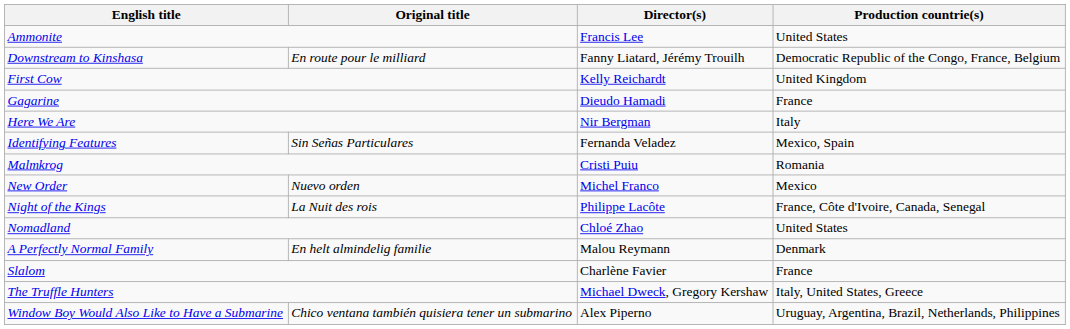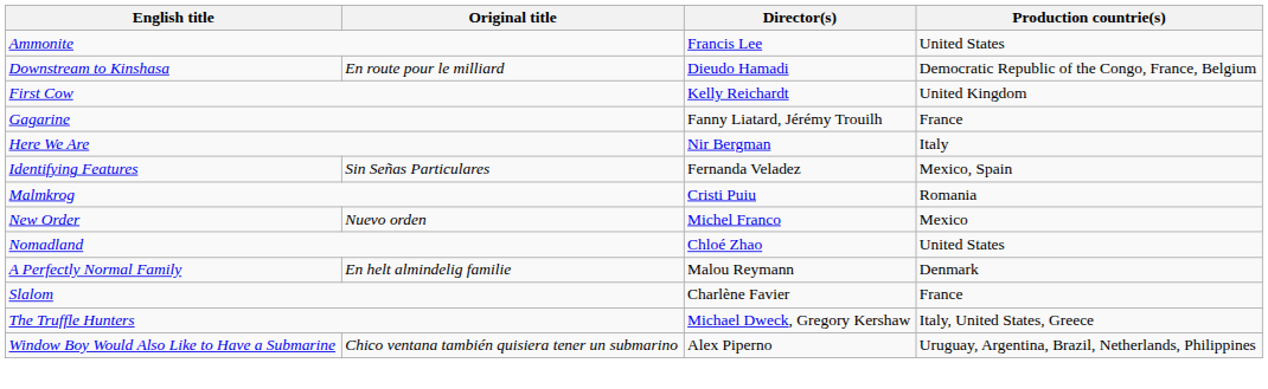 <table class="sortable wikitable" style="width:100%; margin-bottom:4px">
 <tr>
 <th scope="col">English title</th>
 <th scope="col">Original title</th>
 <th scope="col">Director(s)</th>
 <th scope="col">Production countrie(s)</th>
 </tr>
 <tr>
 <td colspan="2"><em><a href='#'>Ammonite</a></em></td>
 <td><a href='#'>Francis Lee</a></td>
 <td>United States</td>
 </tr>
 <tr>
 <td><em><a href='#'>Downstream to Kinshasa</a></em></td>
 <td><em>En route pour le milliard</em></td>
-<td>Fanny Liatard, Jérémy Trouilh</td>
+<td><a href='#'>Dieudo Hamadi</a></td>
 <td>Democratic Republic of the Congo, France, Belgium</td>
 </tr>
 <tr>
 <td colspan="2"><em><a href='#'>First Cow</a></em></td>
 <td><a href='#'>Kelly Reichardt</a></td>
 <td>United Kingdom</td>
 </tr>
 <tr>
 <td colspan="2"><em><a href='#'>Gagarine</a></em></td>
-<td><a href='#'>Dieudo Hamadi</a></td>
+<td>Fanny Liatard, Jérémy Trouilh</td>
 <td>France</td>
 </tr>
 <tr>
 <td colspan="2"><em><a href='#'>Here We Are</a></em></td>
 <td><a href='#'>Nir Bergman</a></td>
 <td>Italy</td>
 </tr>
 <tr>
 <td><em><a href='#'>Identifying Features</a></em></td>
 <td><em>Sin Señas Particulares</em></td>
 <td>Fernanda Veladez</td>
 <td>Mexico, Spain</td>
 </tr>
 <tr>
 <td colspan="2"><em><a href='#'>Malmkrog</a></em></td>
 <td><a href='#'>Cristi Puiu</a></td>
 <td>Romania</td>
 </tr>
 <tr>
 <td><em><a href='#'>New Order</a></em></td>
 <td><em>Nuevo orden</em></td>
 <td><a href='#'>Michel Franco</a></td>
 <td>Mexico</td>
-</tr>
-<tr>
-<td><em><a href='#'>Night of the Kings</a></em></td>
-<td><em>La Nuit des rois</em></td>
-<td><a href='#'>Philippe Lacôte</a></td>
-<td>France, Côte d'Ivoire, Canada, Senegal</td>
 </tr>
 <tr>
 <td colspan="2"><em><a href='#'>Nomadland</a></em></td>
 <td><a href='#'>Chloé Zhao</a></td>
 <td>United States</td>
 </tr>
 <tr>
 <td><em><a href='#'>A Perfectly Normal Family</a></em></td>
 <td><em>En helt almindelig familie</em></td>
 <td>Malou Reymann</td>
 <td>Denmark</td>
 </tr>
 <tr>
 <td colspan="2"><em><a href='#'>Slalom</a></em></td>
 <td>Charlène Favier</td>
 <td>France</td>
 </tr>
 <tr>
 <td colspan="2"><em><a href='#'>The Truffle Hunters</a></em></td>
 <td><a href='#'>Michael Dweck</a>, Gregory Kershaw</td>
 <td>Italy, United States, Greece</td>
 </tr>
 <tr>
 <td><em><a href='#'>Window Boy Would Also Like to Have a Submarine</a></em></td>
 <td><em>Chico ventana también quisiera tener un submarino</em></td>
 <td>Alex Piperno</td>
 <td>Uruguay, Argentina, Brazil, Netherlands, Philippines</td>
 </tr>
 </table>
